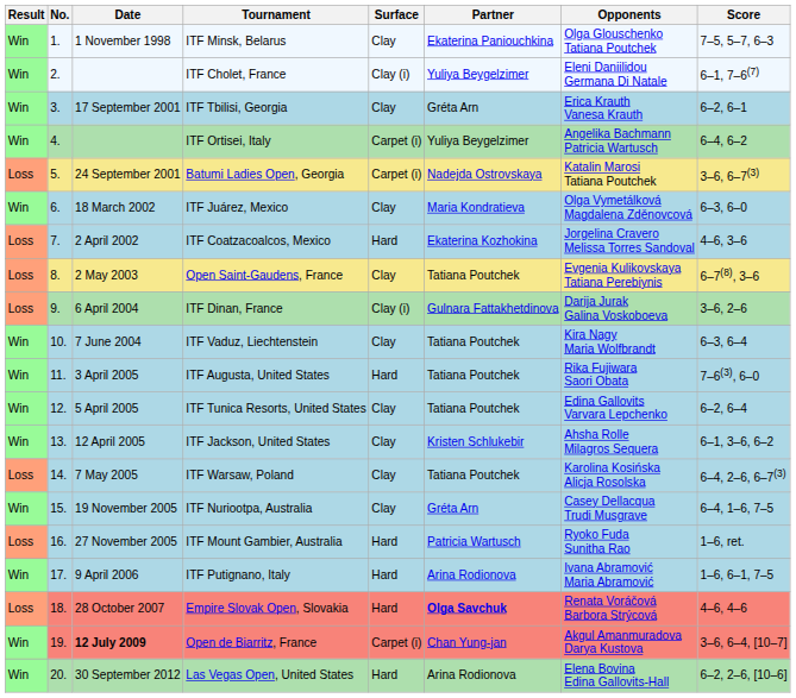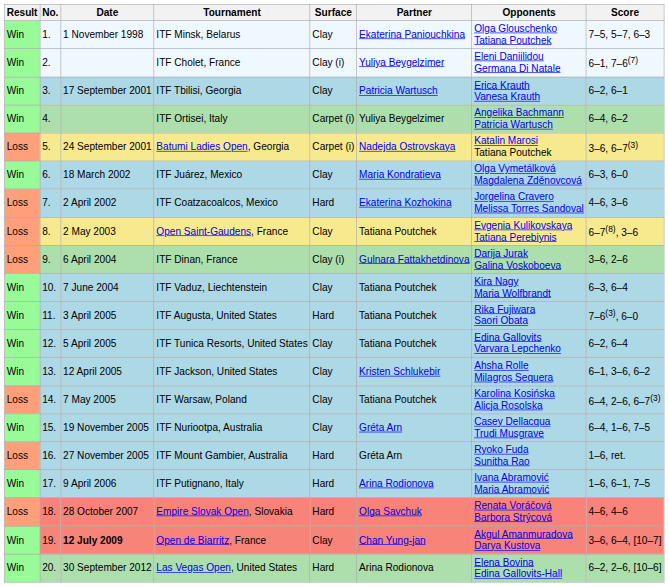 <table class="sortable wikitable" style=font-size:97%>
 <tr>
 <th>Result</th>
 <th>No.</th>
 <th>Date</th>
 <th>Tournament</th>
 <th>Surface</th>
 <th>Partner</th>
 <th>Opponents</th>
 <th class="unsortable">Score</th>
 </tr>
 <tr style="background:#f0f8ff;">
 <td style="background:#98fb98;">Win</td>
 <td>1.</td>
 <td>1 November 1998</td>
 <td>ITF Minsk, Belarus</td>
 <td>Clay</td>
 <td> <a href='#'>Ekaterina Paniouchkina</a></td>
 <td> <a href='#'>Olga Glouschenko</a> <br>  <a href='#'>Tatiana Poutchek</a></td>
 <td>7–5, 5–7, 6–3</td>
 </tr>
 <tr style="background:#f0f8ff;">
 <td style="background:#98fb98;">Win</td>
 <td>2.</td>
 <td></td>
 <td>ITF Cholet, France</td>
 <td>Clay (i)</td>
 <td> <a href='#'>Yuliya Beygelzimer</a></td>
 <td> <a href='#'>Eleni Daniilidou</a> <br>  <a href='#'>Germana Di Natale</a></td>
 <td>6–1, 7–6<sup>(7)</sup></td>
 </tr>
 <tr bgcolor="lightblue">
 <td style="background:#98fb98;">Win</td>
 <td>3.</td>
 <td>17 September 2001</td>
 <td>ITF Tbilisi, Georgia</td>
 <td>Clay</td>
-<td> Gréta Arn</td>
+<td> <a href='#'>Patricia Wartusch</a></td>
 <td> <a href='#'>Erica Krauth</a> <br>  <a href='#'>Vanesa Krauth</a></td>
 <td>6–2, 6–1</td>
 </tr>
 <tr style="background:#addfad;">
 <td style="background:#98fb98;">Win</td>
 <td>4.</td>
 <td></td>
 <td>ITF Ortisei, Italy</td>
 <td>Carpet (i)</td>
 <td> Yuliya Beygelzimer</td>
 <td> <a href='#'>Angelika Bachmann</a> <br>  <a href='#'>Patricia Wartusch</a></td>
 <td>6–4, 6–2</td>
 </tr>
 <tr style="background:#f7e98e;">
 <td style="background:#ffa07a;">Loss</td>
 <td>5.</td>
 <td>24 September 2001</td>
 <td><a href='#'>Batumi Ladies Open</a>, Georgia</td>
 <td>Carpet (i)</td>
 <td> <a href='#'>Nadejda Ostrovskaya</a></td>
 <td> <a href='#'>Katalin Marosi</a> <br>  Tatiana Poutchek</td>
 <td>3–6, 6–7<sup>(3)</sup></td>
 </tr>
 <tr bgcolor="lightblue">
 <td style="background:#98fb98;">Win</td>
 <td>6.</td>
 <td>18 March 2002</td>
 <td>ITF Juárez, Mexico</td>
 <td>Clay</td>
 <td> <a href='#'>Maria Kondratieva</a></td>
 <td> <a href='#'>Olga Vymetálková</a> <br>  <a href='#'>Magdalena Zděnovcová</a></td>
 <td>6–3, 6–0</td>
 </tr>
 <tr bgcolor="lightblue">
 <td style="background:#ffa07a;">Loss</td>
 <td>7.</td>
 <td>2 April 2002</td>
 <td>ITF Coatzacoalcos, Mexico</td>
 <td>Hard</td>
 <td> <a href='#'>Ekaterina Kozhokina</a></td>
 <td> <a href='#'>Jorgelina Cravero</a> <br>  <a href='#'>Melissa Torres Sandoval</a></td>
 <td>4–6, 3–6</td>
 </tr>
 <tr style="background:#f7e98e;">
 <td style="background:#ffa07a;">Loss</td>
 <td>8.</td>
 <td>2 May 2003</td>
 <td><a href='#'>Open Saint-Gaudens</a>, France</td>
 <td>Clay</td>
 <td> Tatiana Poutchek</td>
 <td> <a href='#'>Evgenia Kulikovskaya</a> <br>  <a href='#'>Tatiana Perebiynis</a></td>
 <td>6–7<sup>(8)</sup>, 3–6</td>
 </tr>
 <tr style="background:#addfad;">
 <td style="background:#ffa07a;">Loss</td>
 <td>9.</td>
 <td>6 April 2004</td>
 <td>ITF Dinan, France</td>
 <td>Clay (i)</td>
 <td> <a href='#'>Gulnara Fattakhetdinova</a></td>
 <td> <a href='#'>Darija Jurak</a> <br>  <a href='#'>Galina Voskoboeva</a></td>
 <td>3–6, 2–6</td>
 </tr>
 <tr bgcolor="lightblue">
 <td style="background:#98fb98;">Win</td>
 <td>10.</td>
 <td>7 June 2004</td>
 <td>ITF Vaduz, Liechtenstein</td>
 <td>Clay</td>
 <td> Tatiana Poutchek</td>
 <td> <a href='#'>Kira Nagy</a> <br>  <a href='#'>Maria Wolfbrandt</a></td>
 <td>6–3, 6–4</td>
 </tr>
 <tr bgcolor="lightblue">
 <td style="background:#98fb98;">Win</td>
 <td>11.</td>
 <td>3 April 2005</td>
 <td>ITF Augusta, United States</td>
 <td>Hard</td>
 <td> Tatiana Poutchek</td>
 <td> <a href='#'>Rika Fujiwara</a> <br>  <a href='#'>Saori Obata</a></td>
 <td>7–6<sup>(3)</sup>, 6–0</td>
 </tr>
 <tr bgcolor="lightblue">
 <td style="background:#98fb98;">Win</td>
 <td>12.</td>
 <td>5 April 2005</td>
 <td>ITF Tunica Resorts, United States</td>
 <td>Clay</td>
 <td> Tatiana Poutchek</td>
 <td> <a href='#'>Edina Gallovits</a> <br>  <a href='#'>Varvara Lepchenko</a></td>
 <td>6–2, 6–4</td>
 </tr>
 <tr bgcolor="#ADD8E6">
 <td style="background:#98fb98;">Win</td>
 <td>13.</td>
 <td>12 April 2005</td>
 <td>ITF Jackson, United States</td>
 <td>Clay</td>
 <td> <a href='#'>Kristen Schlukebir</a></td>
 <td> <a href='#'>Ahsha Rolle</a> <br>  <a href='#'>Milagros Sequera</a></td>
 <td>6–1, 3–6, 6–2</td>
 </tr>
 <tr bgcolor="lightblue">
 <td style="background:#ffa07a;">Loss</td>
 <td>14.</td>
 <td>7 May 2005</td>
 <td>ITF Warsaw, Poland</td>
 <td>Clay</td>
 <td> Tatiana Poutchek</td>
 <td> <a href='#'>Karolina Kosińska</a> <br>  <a href='#'>Alicja Rosolska</a></td>
 <td>6–4, 2–6, 6–7<sup>(3)</sup></td>
 </tr>
 <tr bgcolor="lightblue">
 <td style="background:#98fb98;">Win</td>
 <td>15.</td>
 <td>19 November 2005</td>
 <td>ITF Nuriootpa, Australia</td>
 <td>Clay</td>
 <td> <a href='#'>Gréta Arn</a></td>
 <td> <a href='#'>Casey Dellacqua</a> <br>  <a href='#'>Trudi Musgrave</a></td>
 <td>6–4, 1–6, 7–5</td>
 </tr>
 <tr bgcolor="lightblue">
 <td style="background:#ffa07a;">Loss</td>
 <td>16.</td>
 <td>27 November 2005</td>
 <td>ITF Mount Gambier, Australia</td>
 <td>Hard</td>
-<td> <a href='#'>Patricia Wartusch</a></td>
+<td> Gréta Arn</td>
 <td> <a href='#'>Ryoko Fuda</a> <br>  <a href='#'>Sunitha Rao</a></td>
 <td>1–6, ret.</td>
 </tr>
 <tr bgcolor="lightblue">
 <td style="background:#98fb98;">Win</td>
 <td>17.</td>
 <td>9 April 2006</td>
 <td>ITF Putignano, Italy</td>
 <td>Hard</td>
 <td> <a href='#'>Arina Rodionova</a></td>
 <td> <a href='#'>Ivana Abramović</a> <br>  <a href='#'>Maria Abramović</a></td>
 <td>1–6, 6–1, 7–5</td>
 </tr>
 <tr bgcolor="#F88379">
 <td style="background:#ffa07a;">Loss</td>
 <td>18.</td>
 <td>28 October 2007</td>
 <td><a href='#'>Empire Slovak Open</a>, Slovakia</td>
 <td>Hard</td>
-<td><strong> <a href='#'>Olga Savchuk</a></strong></td>
+<td> <a href='#'>Olga Savchuk</a></td>
 <td> <a href='#'>Renata Voráčová</a> <br>  <a href='#'>Barbora Strýcová</a></td>
 <td>4–6, 4–6</td>
 </tr>
 <tr bgcolor="#F88379">
 <td style="background:#98fb98;">Win</td>
 <td>19.</td>
 <td><strong>12 July 2009</strong></td>
 <td><a href='#'>Open de Biarritz</a>, France</td>
-<td>Carpet (i)</td>
+<td>Clay</td>
 <td> <a href='#'>Chan Yung-jan</a></td>
 <td> <a href='#'>Akgul Amanmuradova</a> <br>  <a href='#'>Darya Kustova</a></td>
 <td>3–6, 6–4, [10–7]</td>
 </tr>
 <tr style="background:#addfad;">
 <td style="background:#98fb98;">Win</td>
 <td>20.</td>
 <td>30 September 2012</td>
 <td><a href='#'>Las Vegas Open</a>, United States</td>
 <td>Hard</td>
 <td> Arina Rodionova</td>
 <td> <a href='#'>Elena Bovina</a> <br>  <a href='#'>Edina Gallovits-Hall</a></td>
 <td>6–2, 2–6, [10–6]</td>
 </tr>
 </table>
